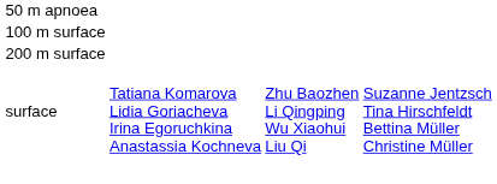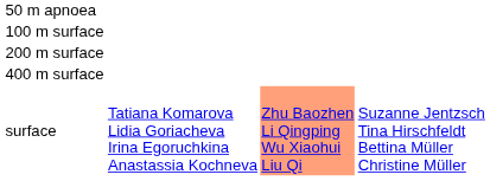 <table>
 <tr>
 <td>50 m apnoea<br></td>
 <td></td>
 <td></td>
 <td></td>
 </tr>
 <tr>
 <td>100 m surface<br></td>
 <td></td>
 <td></td>
 <td></td>
 </tr>
 <tr>
 <td>200 m surface<br></td>
 <td></td>
 <td></td>
 <td></td>
 </tr>
 <tr>
+<td>400 m surface<br></td>
+<td></td>
+<td></td>
+<td></td>
+</tr>
+<tr>
 <td> surface<br></td>
 <td><br><a href='#'>Tatiana Komarova</a><br><a href='#'>Lidia Goriacheva</a><br><a href='#'>Irina Egoruchkina</a><br><a href='#'>Anastassia Kochneva</a></td>
-<td><br><a href='#'>Zhu Baozhen</a><br><a href='#'>Li Qingping</a><br><a href='#'>Wu Xiaohui</a><br><a href='#'>Liu Qi</a></td>
+<td style="background: lightsalmon;"><br><a href='#'>Zhu Baozhen</a><br><a href='#'>Li Qingping</a><br><a href='#'>Wu Xiaohui</a><br><a href='#'>Liu Qi</a></td>
 <td><br><a href='#'>Suzanne Jentzsch</a><br><a href='#'>Tina Hirschfeldt</a><br><a href='#'>Bettina Müller</a><br><a href='#'>Christine Müller</a></td>
 </tr>
 </table>
